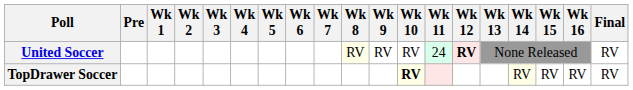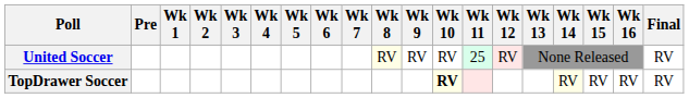 <table class="wikitable" style="white-space:nowrap;text-align:center;">
 <tr>
 <th>Poll</th>
 <th>Pre</th>
 <th>Wk<br>1</th>
 <th>Wk<br>2</th>
 <th>Wk<br>3</th>
 <th>Wk<br>4</th>
 <th>Wk<br>5</th>
 <th>Wk<br>6</th>
 <th>Wk<br>7</th>
 <th>Wk<br>8</th>
 <th>Wk<br>9</th>
 <th>Wk<br>10</th>
 <th>Wk<br>11</th>
 <th>Wk<br>12</th>
 <th>Wk<br>13</th>
 <th>Wk<br>14</th>
 <th>Wk<br>15</th>
 <th>Wk<br>16</th>
 <th>Final<br></th>
 </tr>
 <tr>
 <th><a href='#'>United Soccer</a></th>
 <td style="background:#FFFFFF;"></td>
 <td style="background:#FFFFFF;"></td>
 <td style="background:#FFFFFF;"></td>
 <td style="background:#FFFFFF;"></td>
 <td style="background:#FFFFFF;"></td>
 <td style="background:#FFFFFF;"></td>
 <td style="background:#FFFFFF;"></td>
 <td style="background:#FFFFFF;"></td>
 <td style="background:#FFFFE6;">RV</td>
 <td style="background:#FFFFFF;">RV</td>
 <td style="background:#FFFFFF;">RV</td>
-<td style="background:#D8FFEB;">24</td>
-<td style="background:#FFE6E6;"><strong>RV</strong></td>
+<td style="background:#D8FFEB;">25</td>
+<td style="background:#FFE6E6;">RV</td>
 <td colspan=4 style="background:#999;">None Released</td>
 <td style="background:#FFFFFF;">RV</td>
 </tr>
 <tr>
 <th>TopDrawer Soccer </th>
 <td style="background:#FFFFFF;"></td>
 <td style="background:#FFFFFF;"></td>
 <td style="background:#FFFFFF;"></td>
 <td style="background:#FFFFFF;"></td>
 <td style="background:#FFFFFF;"></td>
 <td style="background:#FFFFFF;"></td>
 <td style="background:#FFFFFF;"></td>
 <td style="background:#FFFFFF;"></td>
 <td style="background:#FFFFFF;"></td>
 <td style="background:#FFFFFF;"></td>
 <td style="background:#FFFFE6;"><strong>RV</strong></td>
 <td style="background:#FFE6E6;"></td>
 <td style="background:#FFFFFF;"></td>
 <td style="background:#FFFFFF;"></td>
 <td style="background:#FFFFE6;">RV</td>
 <td style="background:#FFFFFF;">RV</td>
 <td style="background:#FFFFFF;">RV</td>
 <td style="background:#FFFFFF;">RV</td>
 </tr>
 </table>
